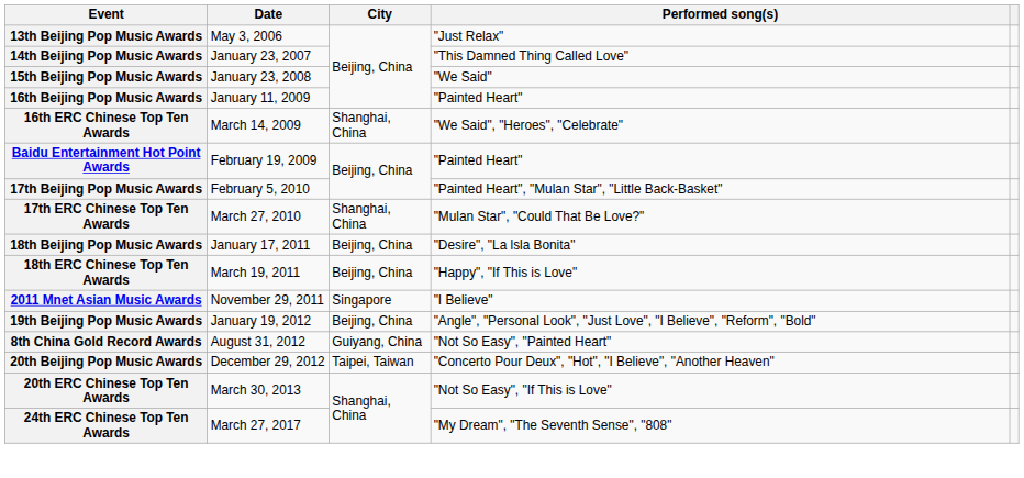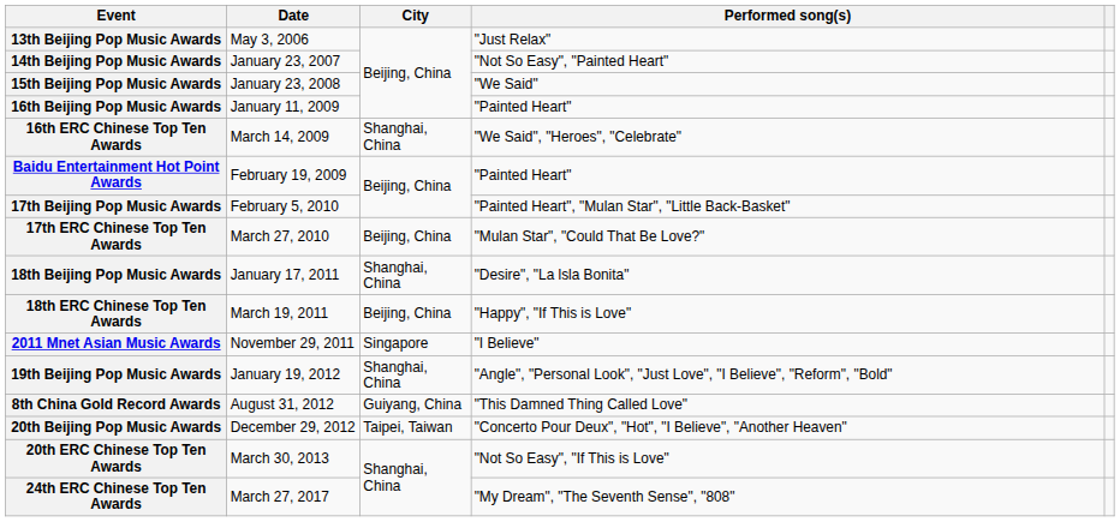 <table class="wikitable sortable plainrowheaders">
 <tr>
 <th style="width:20%;">Event</th>
 <th style="width:12%;">Date</th>
 <th style="width:10%;">City</th>
 <th>Performed song(s)</th>
 <th scope="col" class="unsortable"></th>
 </tr>
 <tr>
 <th scope="row">13th Beijing Pop Music Awards</th>
 <td>May 3, 2006</td>
 <td rowspan="4">Beijing, China</td>
 <td>"Just Relax"</td>
 <td></td>
 </tr>
 <tr>
 <th scope="row">14th Beijing Pop Music Awards</th>
 <td>January 23, 2007</td>
-<td>"This Damned Thing Called Love"</td>
+<td>"Not So Easy", "Painted Heart"</td>
 <td></td>
 </tr>
 <tr>
 <th scope="row">15th Beijing Pop Music Awards</th>
 <td>January 23, 2008</td>
 <td>"We Said"</td>
 <td></td>
 </tr>
 <tr>
 <th scope="row">16th Beijing Pop Music Awards</th>
 <td>January 11, 2009</td>
 <td>"Painted Heart"</td>
 <td></td>
 </tr>
 <tr>
 <th scope="row">16th ERC Chinese Top Ten Awards</th>
 <td>March 14, 2009</td>
 <td>Shanghai, China</td>
 <td>"We Said", "Heroes", "Celebrate"</td>
 <td></td>
 </tr>
 <tr>
 <th scope="row"><a href='#'>Baidu Entertainment Hot Point Awards</a></th>
 <td>February 19, 2009</td>
 <td rowspan="2">Beijing, China</td>
 <td>"Painted Heart"</td>
 <td></td>
 </tr>
 <tr>
 <th scope="row">17th Beijing Pop Music Awards</th>
 <td>February 5, 2010</td>
 <td>"Painted Heart", "Mulan Star", "Little Back-Basket"</td>
 <td></td>
 </tr>
 <tr>
 <th scope="row">17th ERC Chinese Top Ten Awards</th>
 <td>March 27, 2010</td>
-<td>Shanghai, China</td>
+<td>Beijing, China</td>
 <td>"Mulan Star", "Could That Be Love?"</td>
 <td></td>
 </tr>
 <tr>
 <th scope="row">18th Beijing Pop Music Awards</th>
 <td>January 17, 2011</td>
-<td>Beijing, China</td>
+<td>Shanghai, China</td>
 <td>"Desire", "La lsla Bonita"</td>
 <td></td>
 </tr>
 <tr>
 <th scope="row">18th ERC Chinese Top Ten Awards</th>
 <td>March 19, 2011</td>
 <td>Beijing, China</td>
 <td>"Happy", "If This is Love"</td>
 <td></td>
 </tr>
 <tr>
 <th scope="row"><a href='#'>2011 Mnet Asian Music Awards</a></th>
 <td>November 29, 2011</td>
 <td>Singapore</td>
 <td>"I Believe"</td>
 <td></td>
 </tr>
 <tr>
 <th scope="row">19th Beijing Pop Music Awards</th>
 <td>January 19, 2012</td>
-<td>Beijing, China</td>
+<td>Shanghai, China</td>
 <td>"Angle", "Personal Look", "Just Love", "I Believe",  "Reform", "Bold"</td>
 <td></td>
 </tr>
 <tr>
 <th scope="row">8th China Gold Record Awards</th>
 <td>August 31, 2012</td>
 <td>Guiyang, China</td>
-<td>"Not So Easy", "Painted Heart"</td>
+<td>"This Damned Thing Called Love"</td>
 <td></td>
 </tr>
 <tr>
 <th scope="row">20th Beijing Pop Music Awards</th>
 <td>December 29, 2012</td>
 <td>Taipei, Taiwan</td>
 <td>"Concerto Pour Deux", "Hot", "I Believe", "Another Heaven"</td>
 <td></td>
 </tr>
 <tr>
 <th scope="row">20th ERC Chinese Top Ten Awards</th>
 <td>March 30, 2013</td>
 <td rowspan="2">Shanghai, China</td>
 <td>"Not So Easy", "If This is Love"</td>
 <td></td>
 </tr>
 <tr>
 <th scope="row">24th ERC Chinese Top Ten Awards</th>
 <td>March 27, 2017</td>
 <td>"My Dream", "The Seventh Sense", "808"</td>
 <td></td>
 </tr>
 </table>
